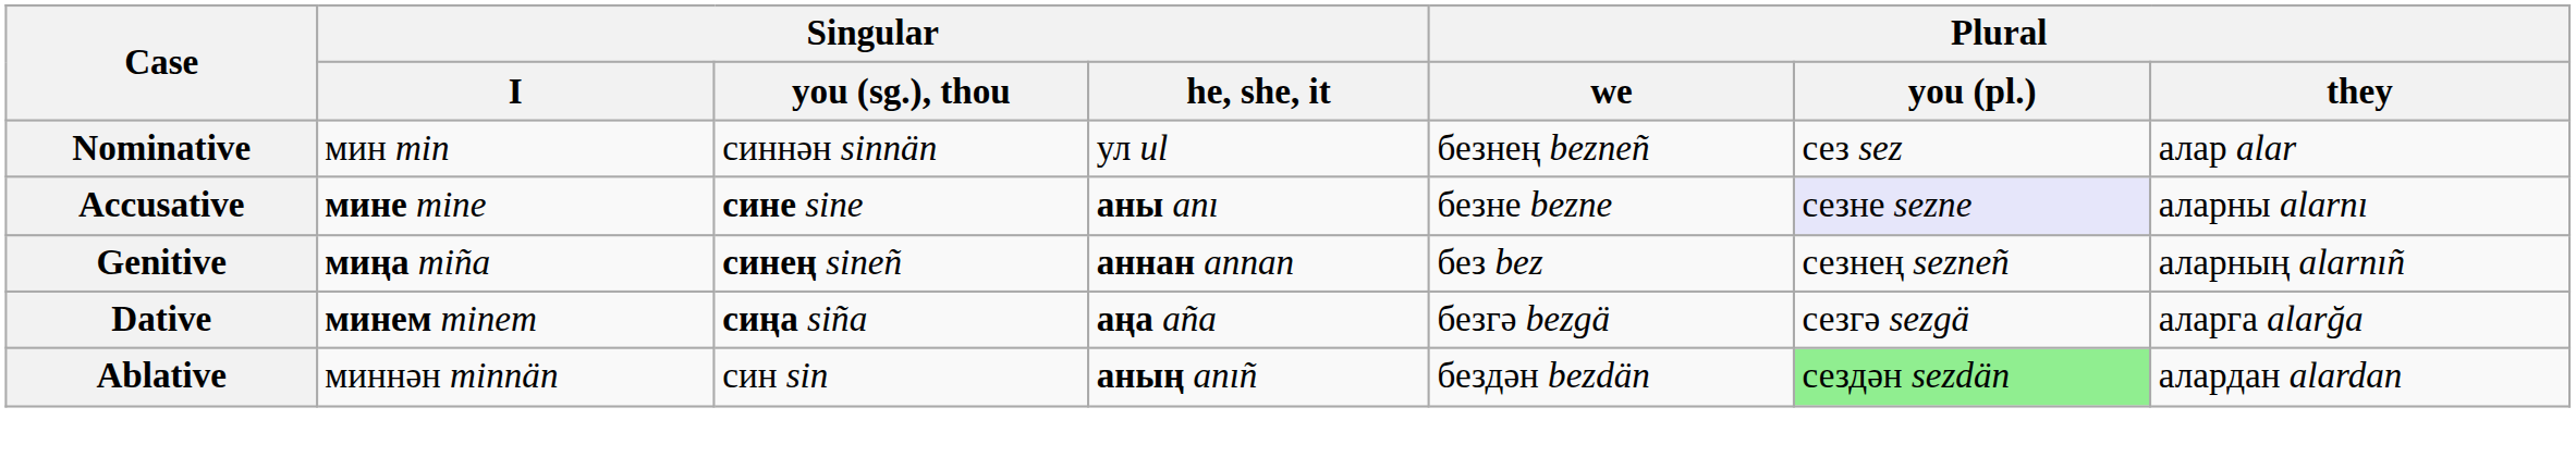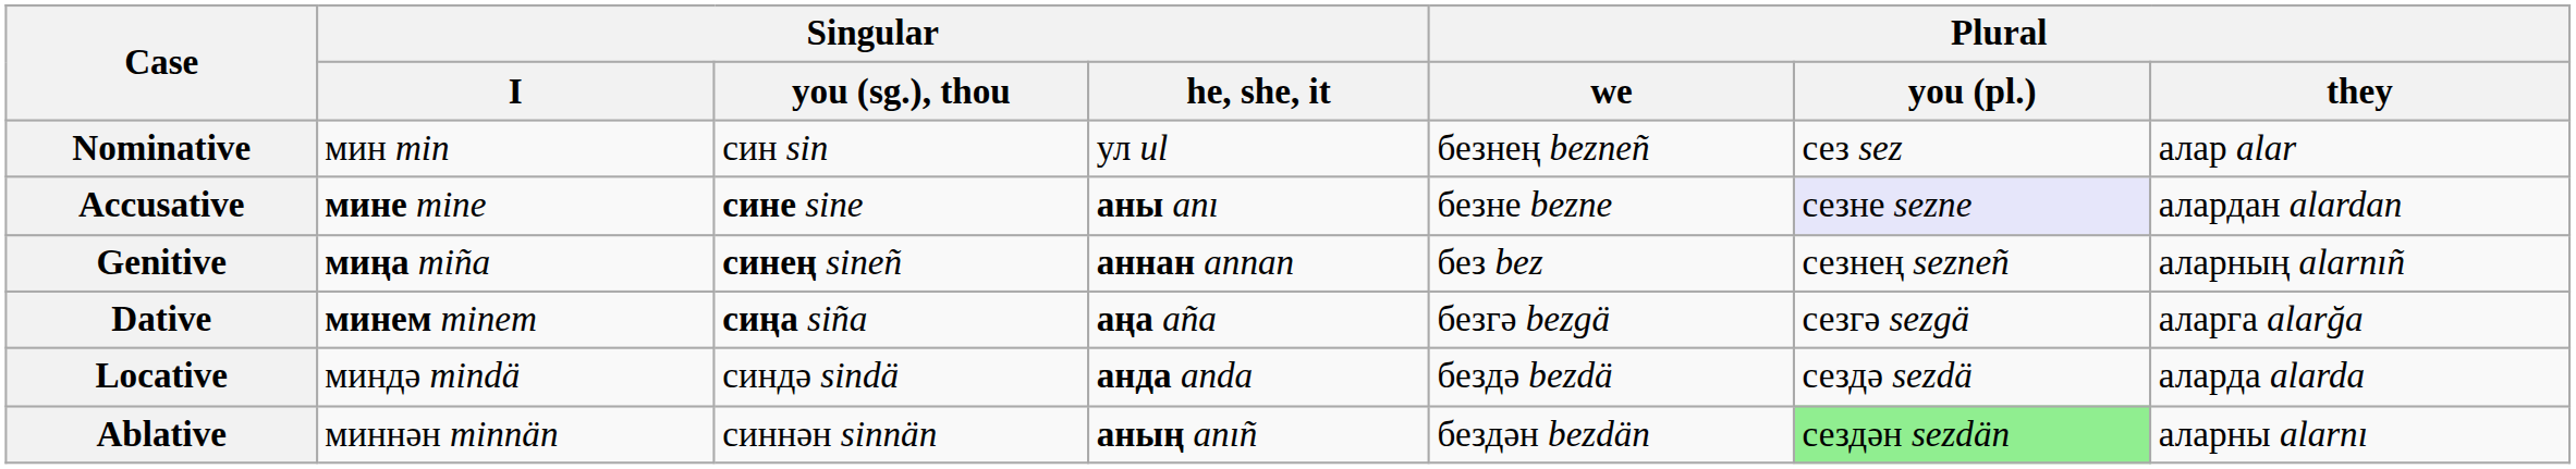 <table class="wikitable" style="margin:auto;width:90%;">
 <tr>
 <th rowspan="2">Case</th>
 <th colspan="3">Singular</th>
 <th colspan="3">Plural</th>
 </tr>
 <tr>
 <th>I</th>
 <th>you (sg.), thou</th>
 <th>he, she, it</th>
 <th>we</th>
 <th>you (pl.)</th>
 <th>they</th>
 </tr>
 <tr>
 <th>Nominative</th>
 <td>мин <em>min</em></td>
-<td>синнән <em>sinnän</em></td>
+<td>син <em>sin</em></td>
 <td>ул <em>ul</em></td>
 <td>безнең <em>bezneñ</em></td>
 <td>сез <em>sez</em></td>
 <td>алар <em>alar</em></td>
 </tr>
 <tr>
 <th>Accusative</th>
 <td><strong>мине</strong> <em>mine</em></td>
 <td><strong>сине</strong> <em>sine</em></td>
 <td><strong>аны</strong> <em>anı</em></td>
 <td>безне <em>bezne</em></td>
 <td style="background: lavender;">сезне <em>sezne</em></td>
-<td>аларны <em>alarnı</em></td>
+<td>алардан <em>alardan</em></td>
 </tr>
 <tr>
 <th>Genitive</th>
 <td><strong>миңа</strong> <em>miña</em></td>
 <td><strong>синең</strong> <em>sineñ</em></td>
 <td><strong>аннан</strong> <em>annan</em></td>
 <td>без <em>bez</em></td>
 <td>сезнең <em>sezneñ</em></td>
 <td>аларның <em>alarnıñ</em></td>
 </tr>
 <tr>
 <th>Dative</th>
 <td><strong>минем</strong> <em>minem</em></td>
 <td><strong>сиңа</strong> <em>siña</em></td>
 <td><strong>аңа</strong> <em>aña</em></td>
 <td>безгә <em>bezgä</em></td>
 <td>сезгә <em>sezgä</em></td>
 <td>аларга <em>alarğa</em></td>
 </tr>
 <tr>
+<th>Locative</th>
+<td>миндә <em>mindä</em></td>
+<td>синдә <em>sindä</em></td>
+<td><strong>анда</strong> <em>anda</em></td>
+<td>бездә <em>bezdä</em></td>
+<td>сездә <em>sezdä</em></td>
+<td>аларда <em>alarda</em></td>
+</tr>
+<tr>
 <th>Ablative</th>
 <td>миннән <em>minnän</em></td>
-<td>син <em>sin</em></td>
+<td>синнән <em>sinnän</em></td>
 <td><strong>аның</strong> <em>anıñ</em></td>
 <td>бездән <em>bezdän</em></td>
 <td style="background: lightgreen;">сездән <em>sezdän</em></td>
-<td>алардан <em>alardan</em></td>
+<td>аларны <em>alarnı</em></td>
 </tr>
 </table>
